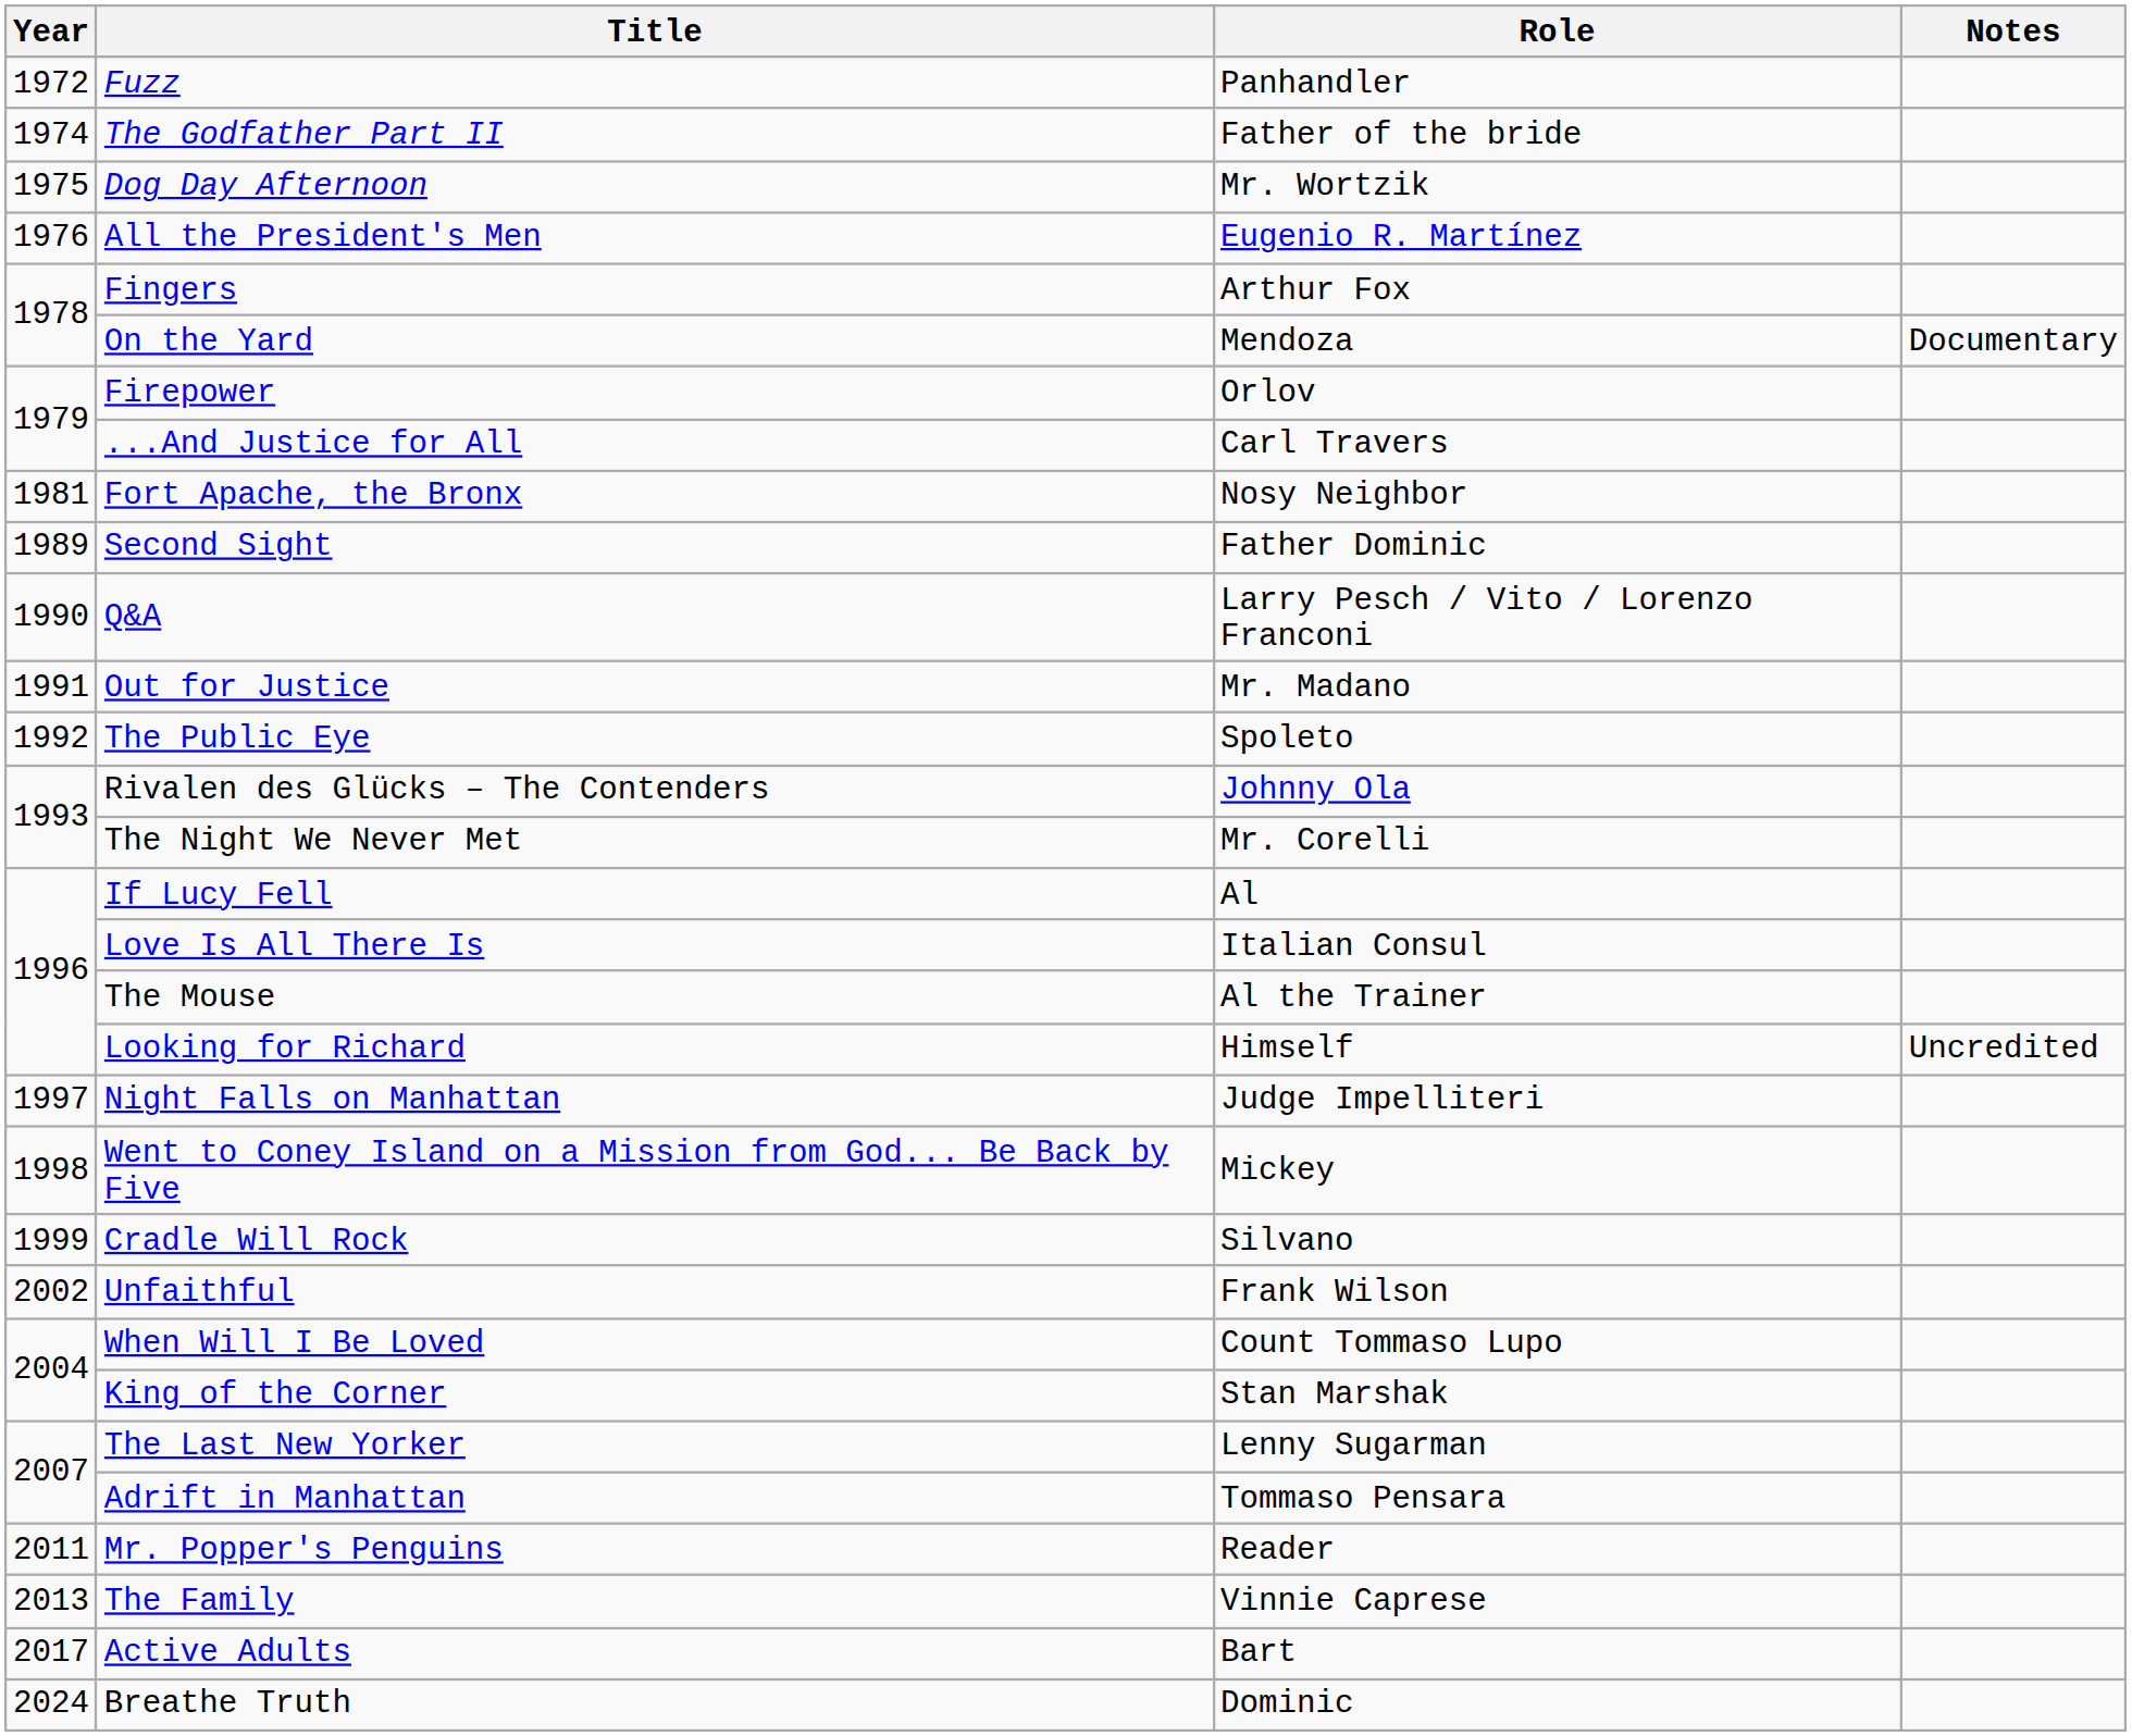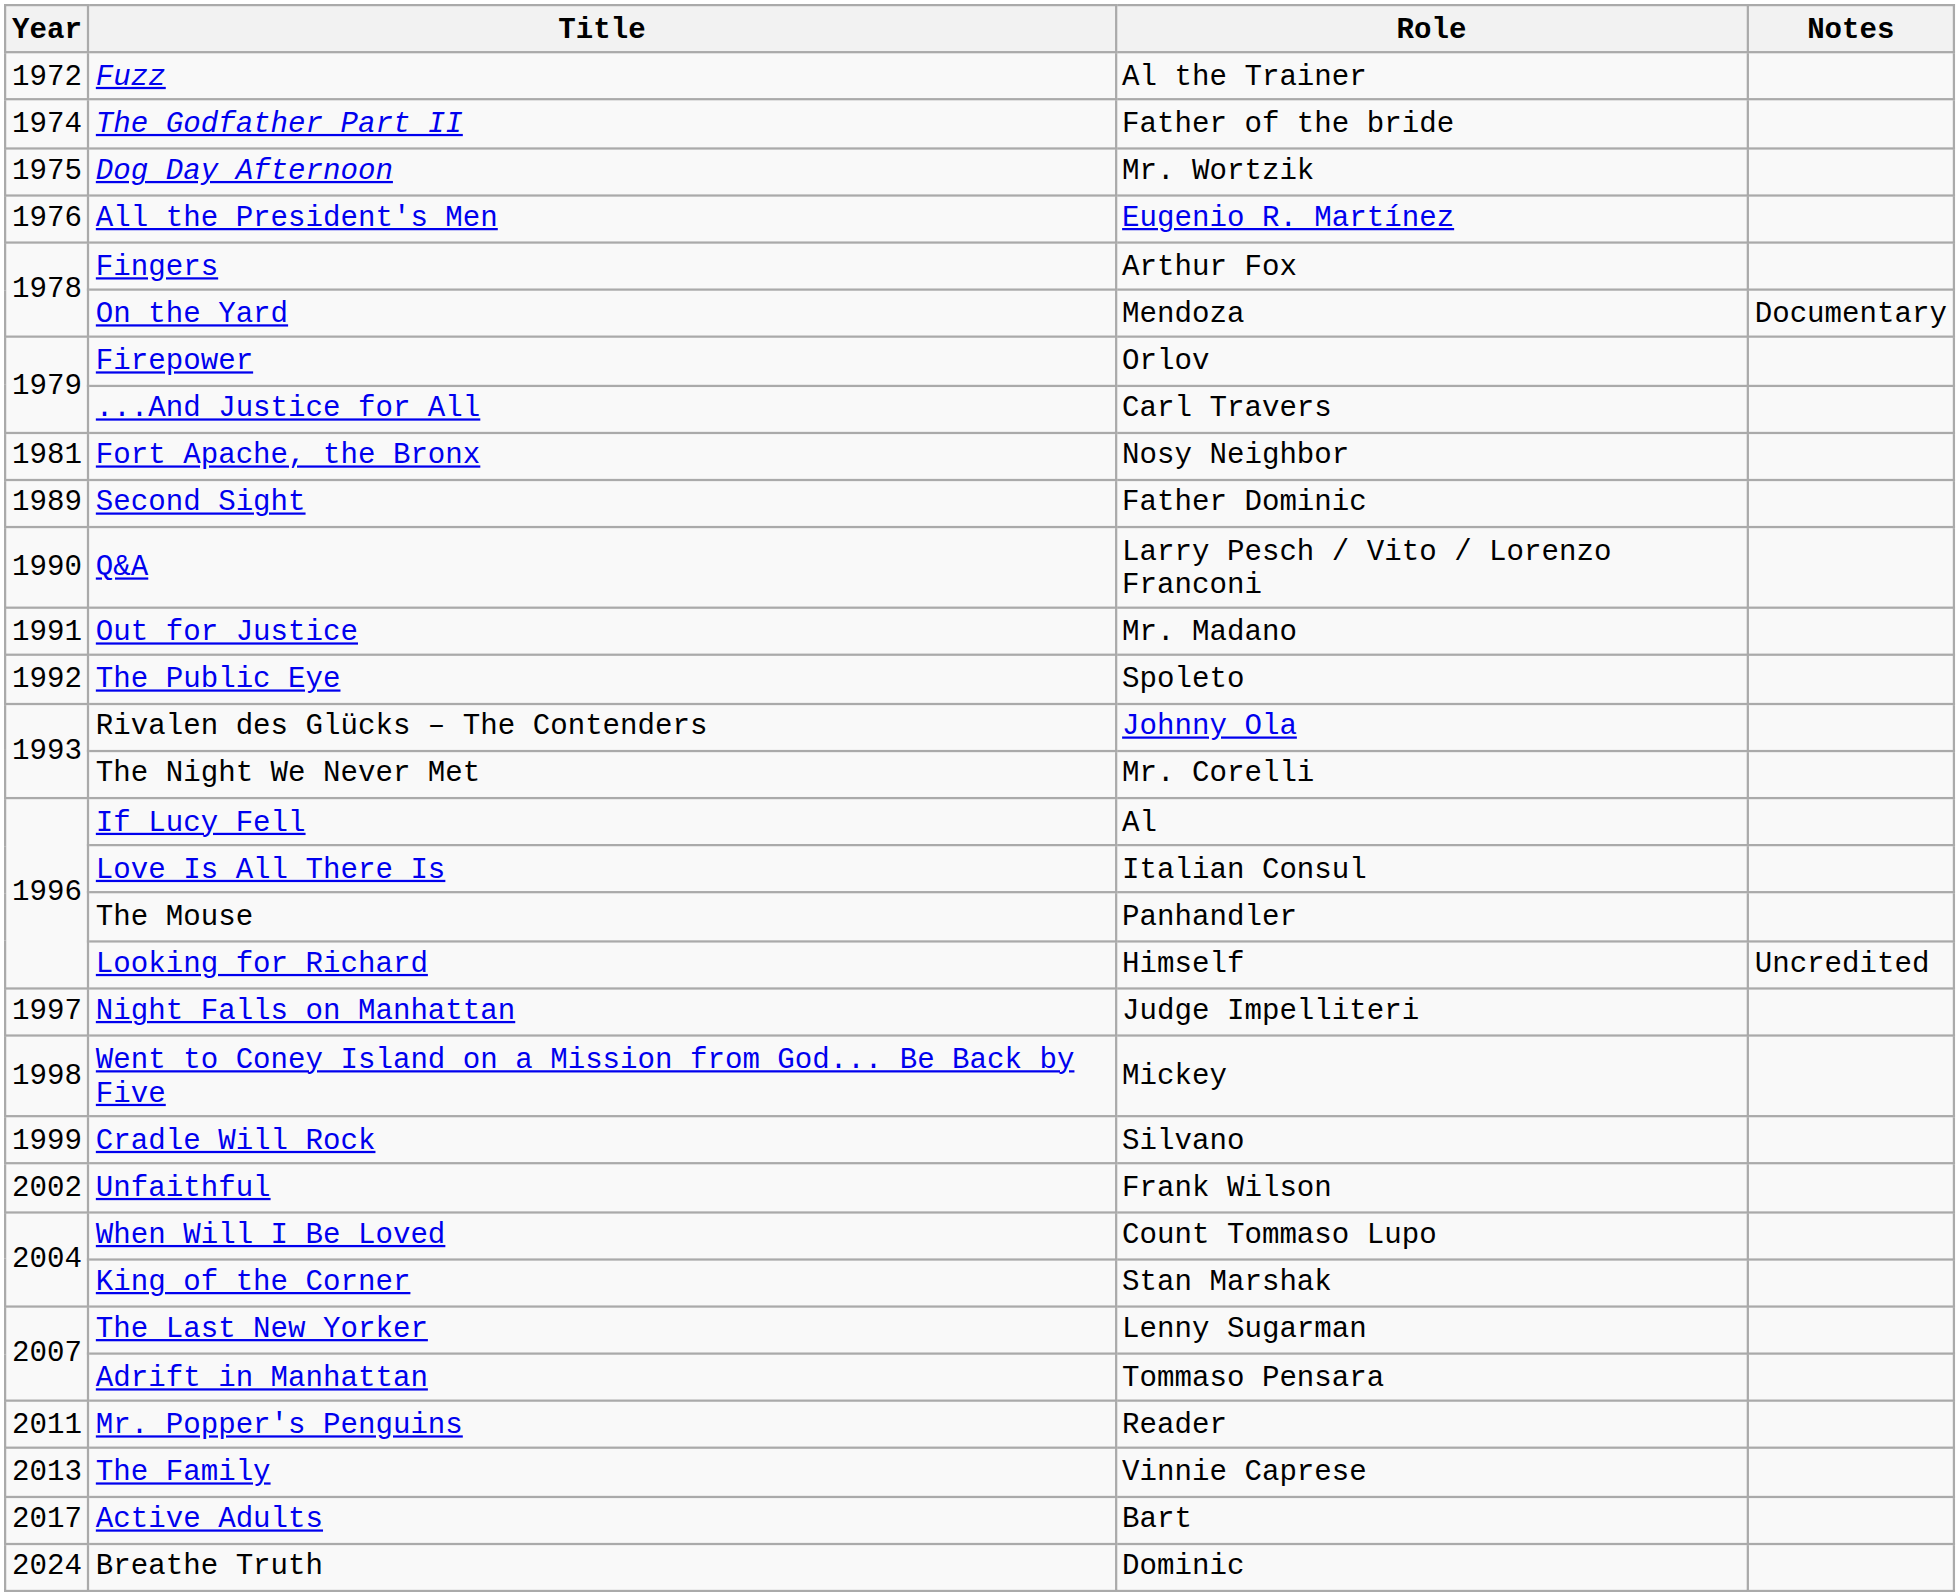 <table class = "wikitable sortable">
 <tr>
 <th>Year</th>
 <th>Title</th>
 <th>Role</th>
 <th class = "unsortable">Notes</th>
 </tr>
 <tr>
 <td>1972</td>
 <td><em><a href='#'>Fuzz</a></em></td>
-<td>Panhandler</td>
+<td>Al the Trainer</td>
 <td></td>
 </tr>
 <tr>
 <td>1974</td>
 <td><em><a href='#'>The Godfather Part II</a></em></td>
 <td>Father of the bride</td>
 <td></td>
 </tr>
 <tr>
 <td>1975</td>
 <td><em><a href='#'>Dog Day Afternoon</a></em></td>
 <td>Mr. Wortzik</td>
 <td></td>
 </tr>
 <tr>
 <td>1976</td>
 <td><em><a href='#'></em>All the President's Men<em></a></td>
 <td><a href='#'>Eugenio R. Martínez</a></td>
 <td></td>
 </tr>
 <tr>
 <td rowspan="2">1978</td>
 <td></em><a href='#'>Fingers</a><em></td>
 <td>Arthur Fox</td>
 <td></td>
 </tr>
 <tr>
 <td></em><a href='#'>On the Yard</a><em></td>
 <td>Mendoza</td>
 <td>Documentary</td>
 </tr>
 <tr>
 <td rowspan="2">1979</td>
 <td></em><a href='#'>Firepower</a><em></td>
 <td>Orlov</td>
 <td></td>
 </tr>
 <tr>
 <td></em><a href='#'>...And Justice for All</a><em></td>
 <td>Carl Travers</td>
 <td></td>
 </tr>
 <tr>
 <td>1981</td>
 <td></em><a href='#'>Fort Apache, the Bronx</a><em></td>
 <td>Nosy Neighbor</td>
 <td></td>
 </tr>
 <tr>
 <td>1989</td>
 <td></em><a href='#'>Second Sight</a><em></td>
 <td>Father Dominic</td>
 <td></td>
 </tr>
 <tr>
 <td>1990</td>
 <td></em><a href='#'>Q&A</a><em></td>
 <td>Larry Pesch / Vito / Lorenzo Franconi</td>
 <td></td>
 </tr>
 <tr>
 <td>1991</td>
 <td></em><a href='#'>Out for Justice</a><em></td>
 <td>Mr. Madano</td>
 <td></td>
 </tr>
 <tr>
 <td>1992</td>
 <td></em><a href='#'>The Public Eye</a><em></td>
 <td>Spoleto</td>
 <td></td>
 </tr>
 <tr>
 <td rowspan="2">1993</td>
 <td></em>Rivalen des Glücks – The Contenders<em></td>
 <td><a href='#'>Johnny Ola</a></td>
 <td></td>
 </tr>
 <tr>
 <td></em>The Night We Never Met<em></td>
 <td>Mr. Corelli</td>
 <td></td>
 </tr>
 <tr>
 <td rowspan="4">1996</td>
 <td></em><a href='#'>If Lucy Fell</a><em></td>
 <td>Al</td>
 <td></td>
 </tr>
 <tr>
 <td></em><a href='#'>Love Is All There Is</a><em></td>
 <td>Italian Consul</td>
 <td></td>
 </tr>
 <tr>
 <td></em>The Mouse<em></td>
-<td>Al the Trainer</td>
+<td>Panhandler</td>
 <td></td>
 </tr>
 <tr>
 <td></em><a href='#'>Looking for Richard</a><em></td>
 <td>Himself</td>
 <td>Uncredited</td>
 </tr>
 <tr>
 <td>1997</td>
 <td></em><a href='#'>Night Falls on Manhattan</a><em></td>
 <td>Judge Impelliteri</td>
 <td></td>
 </tr>
 <tr>
 <td>1998</td>
 <td></em><a href='#'>Went to Coney Island on a Mission from God... Be Back by Five</a><em></td>
 <td>Mickey</td>
 <td></td>
 </tr>
 <tr>
 <td>1999</td>
 <td></em><a href='#'>Cradle Will Rock</a><em></td>
 <td>Silvano</td>
 <td></td>
 </tr>
 <tr>
 <td>2002</td>
 <td></em><a href='#'>Unfaithful</a><em></td>
 <td>Frank Wilson</td>
 <td></td>
 </tr>
 <tr>
 <td rowspan="2">2004</td>
 <td></em><a href='#'>When Will I Be Loved</a><em></td>
 <td>Count Tommaso Lupo</td>
 <td></td>
 </tr>
 <tr>
 <td></em><a href='#'>King of the Corner</a><em></td>
 <td>Stan Marshak</td>
 <td></td>
 </tr>
 <tr>
 <td rowspan="2">2007</td>
 <td></em><a href='#'>The Last New Yorker</a><em></td>
 <td>Lenny Sugarman</td>
 <td></td>
 </tr>
 <tr>
 <td></em><a href='#'>Adrift in Manhattan</a><em></td>
 <td>Tommaso Pensara</td>
 <td></td>
 </tr>
 <tr>
 <td>2011</td>
 <td></em><a href='#'>Mr. Popper's Penguins</a><em></td>
 <td>Reader</td>
 <td></td>
 </tr>
 <tr>
 <td>2013</td>
 <td></em><a href='#'>The Family</a><em></td>
 <td>Vinnie Caprese</td>
 <td></td>
 </tr>
 <tr>
 <td>2017</td>
 <td></em><a href='#'>Active Adults</a><em></td>
 <td>Bart</td>
 <td></td>
 </tr>
 <tr>
 <td>2024</td>
 <td></em>Breathe Truth<em></td>
 <td>Dominic</td>
 <td></td>
 </tr>
 <tr>
 </tr>
 </table>
